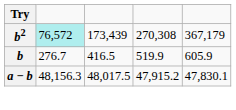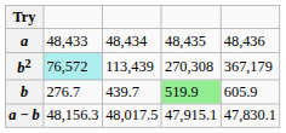 <table class="wikitable">
 <tr>
 <th>Try</th>
 <td></td>
 <td></td>
 <td></td>
 <td></td>
 </tr>
 <tr>
+<th><em>a</em></th>
+<td>48,433</td>
+<td>48,434</td>
+<td>48,435</td>
+<td>48,436</td>
+</tr>
+<tr>
 <th><em>b</em><sup>2</sup></th>
 <td style="background: paleturquoise;">76,572</td>
-<td>173,439</td>
+<td>113,439</td>
 <td>270,308</td>
 <td>367,179</td>
 </tr>
 <tr>
 <th><em>b</em></th>
 <td>276.7</td>
-<td>416.5</td>
-<td>519.9</td>
+<td>439.7</td>
+<td style="background: lightgreen;">519.9</td>
 <td>605.9</td>
 </tr>
 <tr>
 <th><em>a</em> − <em>b</em></th>
 <td>48,156.3</td>
 <td>48,017.5</td>
-<td>47,915.2</td>
+<td>47,915.1</td>
 <td>47,830.1</td>
 </tr>
 </table>
